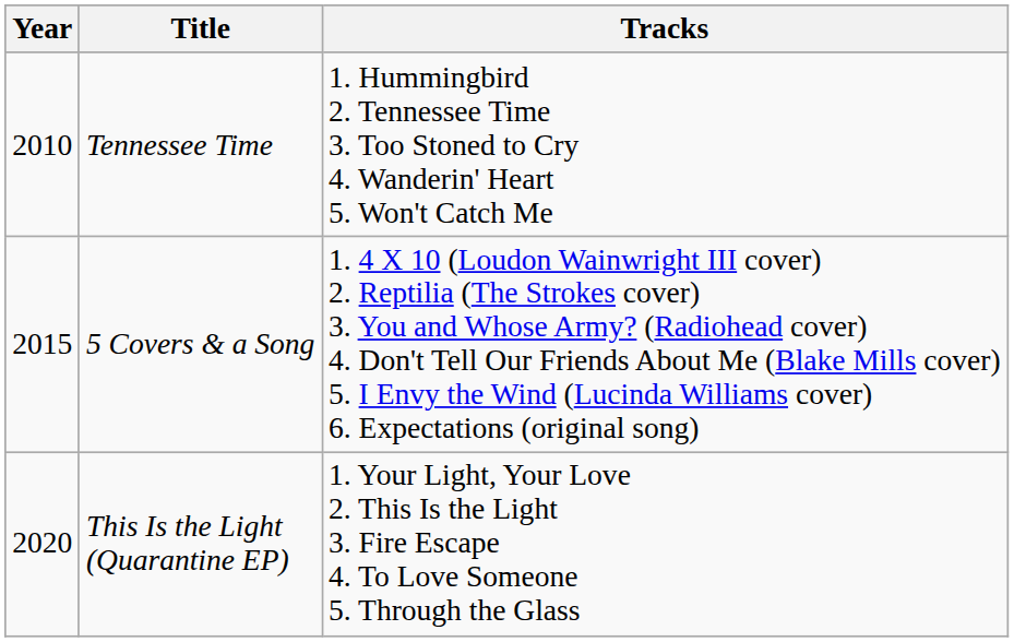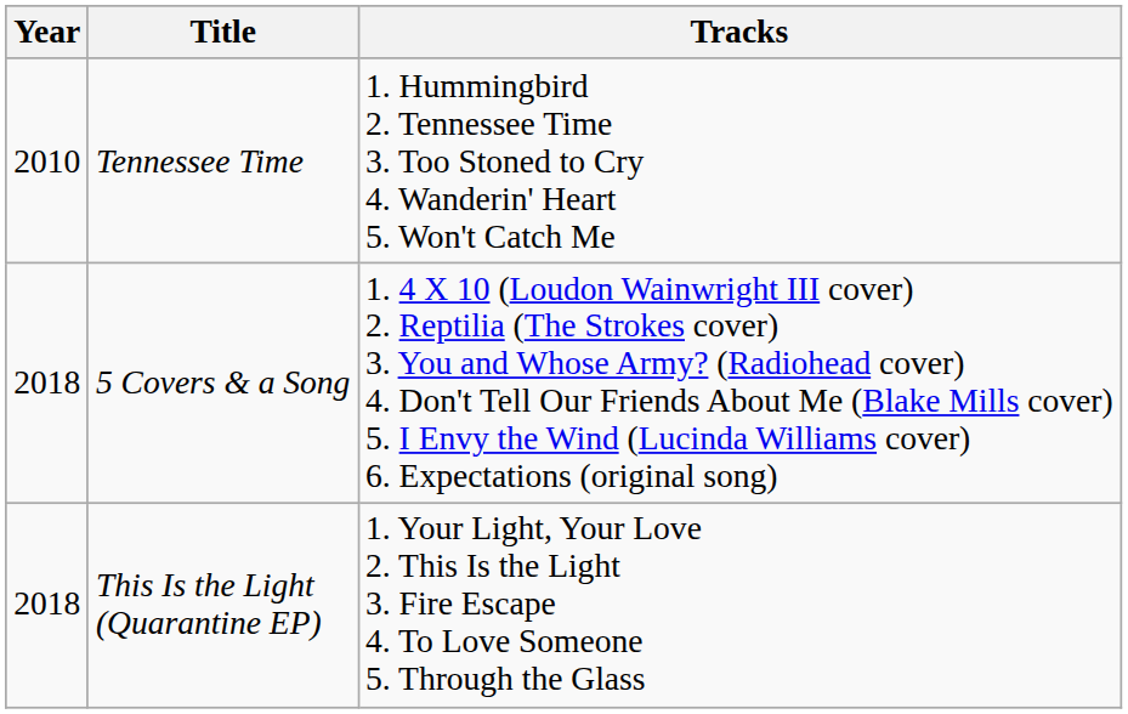 <table class="wikitable">
 <tr>
 <th>Year</th>
 <th>Title</th>
 <th>Tracks</th>
 </tr>
 <tr>
 <td>2010</td>
 <td><em>Tennessee Time</em></td>
 <td>1. Hummingbird<br>2. Tennessee Time<br>3. Too Stoned to Cry<br>4. Wanderin' Heart<br>5. Won't Catch Me</td>
 </tr>
 <tr>
-<td>2015</td>
+<td>2018</td>
 <td><em>5 Covers & a Song</em></td>
 <td>1. <a href='#'>4 X 10</a> (<a href='#'>Loudon Wainwright III</a> cover)<br>2. <a href='#'>Reptilia</a> (<a href='#'>The Strokes</a> cover)<br>3. <a href='#'>You and Whose Army?</a> (<a href='#'>Radiohead</a> cover)<br>4. Don't Tell Our Friends About Me (<a href='#'>Blake Mills</a> cover)<br>5. <a href='#'>I Envy the Wind</a> (<a href='#'>Lucinda Williams</a> cover)<br>6. Expectations (original song)</td>
 </tr>
 <tr>
-<td>2020</td>
+<td>2018</td>
 <td><em>This Is the Light<br>(Quarantine EP)</em></td>
 <td>1. Your Light, Your Love<br>2. This Is the Light<br>3. Fire Escape<br>4. To Love Someone<br>5. Through the Glass</td>
 </tr>
 </table>
